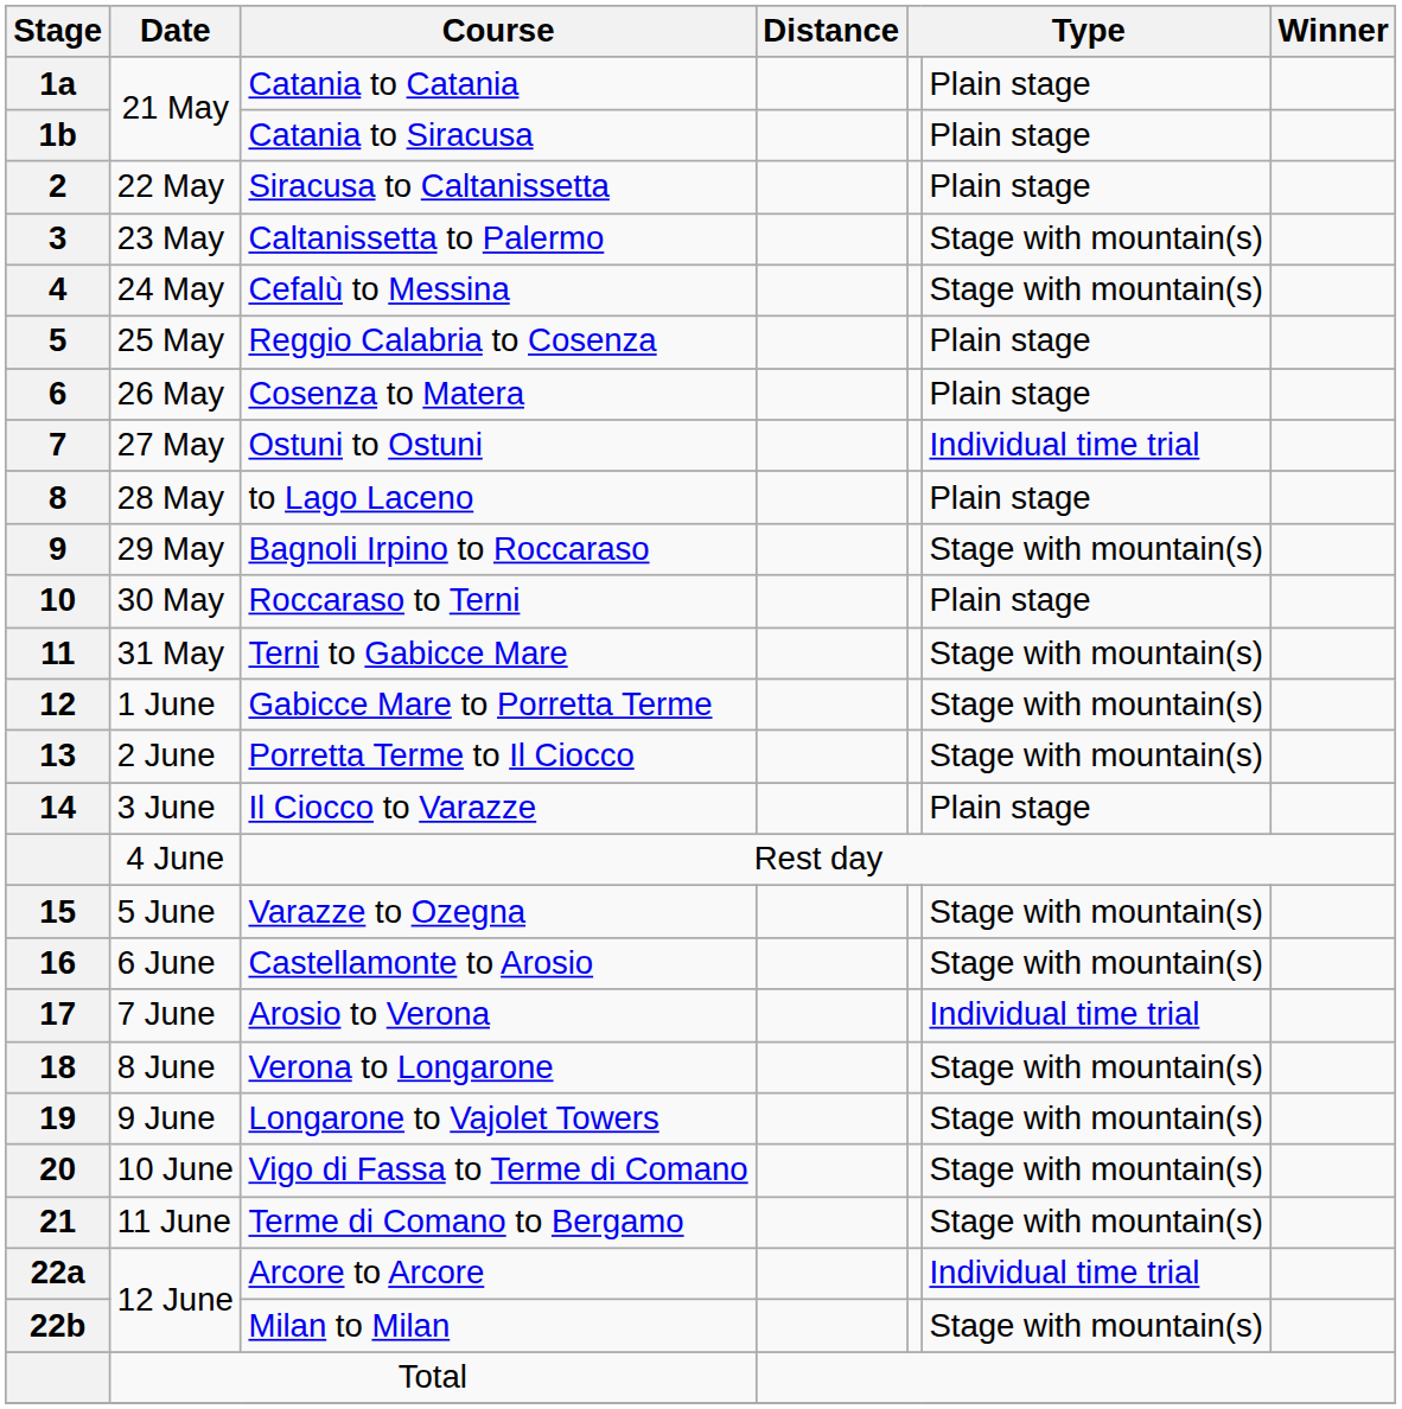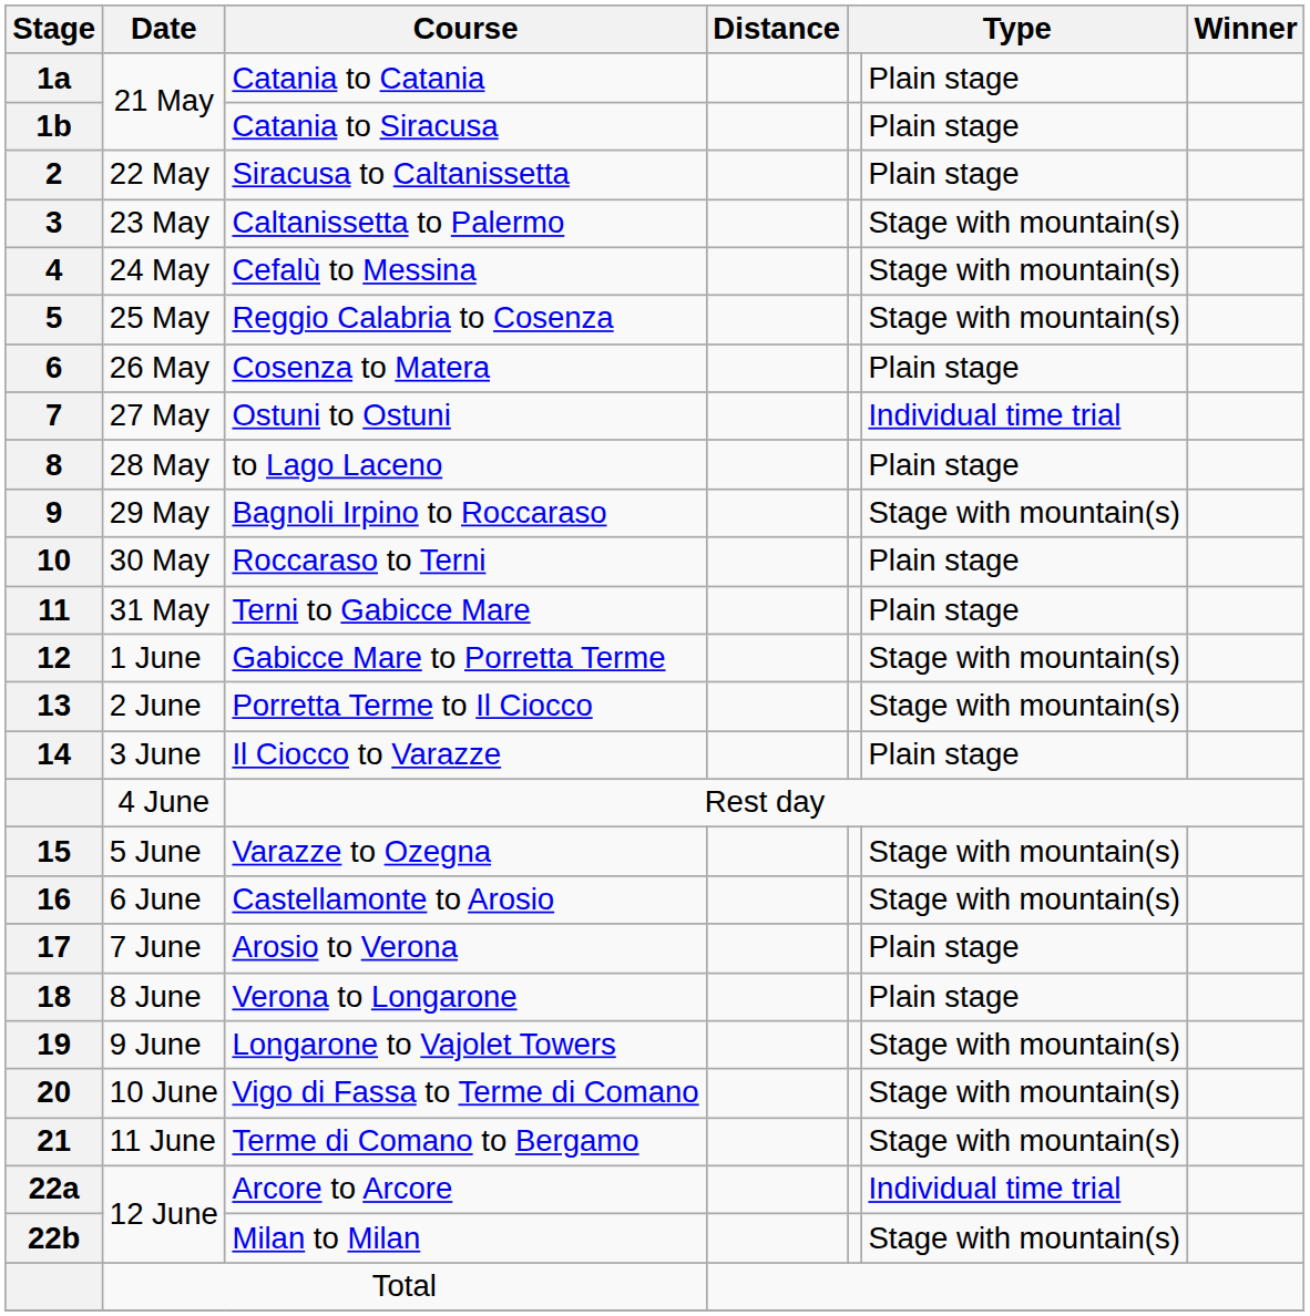 <table class="wikitable">
 <tr style="background:#efefef;">
 <th>Stage</th>
 <th>Date</th>
 <th>Course</th>
 <th>Distance</th>
 <th colspan="2">Type</th>
 <th>Winner</th>
 </tr>
 <tr>
 <th style="text-align:center">1a</th>
 <td style="text-align:center;" rowspan="2">21 May</td>
 <td><a href='#'>Catania</a> to <a href='#'>Catania</a></td>
 <td style="text-align:center;"></td>
 <td style="text-align:center;"></td>
 <td>Plain stage</td>
 <td></td>
 </tr>
 <tr>
 <th style="text-align:center">1b</th>
 <td><a href='#'>Catania</a> to <a href='#'>Siracusa</a></td>
 <td style="text-align:center;"></td>
 <td style="text-align:center;"></td>
 <td>Plain stage</td>
 <td></td>
 </tr>
 <tr>
 <th style="text-align:center">2</th>
 <td>22 May</td>
 <td><a href='#'>Siracusa</a> to <a href='#'>Caltanissetta</a></td>
 <td style="text-align:center;"></td>
 <td style="text-align:center;"></td>
 <td>Plain stage</td>
 <td></td>
 </tr>
 <tr>
 <th style="text-align:center">3</th>
 <td>23 May</td>
 <td><a href='#'>Caltanissetta</a> to <a href='#'>Palermo</a></td>
 <td style="text-align:center;"></td>
 <td style="text-align:center;"></td>
 <td>Stage with mountain(s)</td>
 <td></td>
 </tr>
 <tr>
 <th style="text-align:center">4</th>
 <td>24 May</td>
 <td><a href='#'>Cefalù</a> to <a href='#'>Messina</a></td>
 <td style="text-align:center;"></td>
 <td style="text-align:center;"></td>
 <td>Stage with mountain(s)</td>
 <td></td>
 </tr>
 <tr>
 <th style="text-align:center">5</th>
 <td>25 May</td>
 <td><a href='#'>Reggio Calabria</a> to <a href='#'>Cosenza</a></td>
 <td style="text-align:center;"></td>
 <td style="text-align:center;"></td>
-<td>Plain stage</td>
+<td>Stage with mountain(s)</td>
 <td></td>
 </tr>
 <tr>
 <th style="text-align:center">6</th>
 <td>26 May</td>
 <td><a href='#'>Cosenza</a> to <a href='#'>Matera</a></td>
 <td style="text-align:center;"></td>
 <td style="text-align:center;"></td>
 <td>Plain stage</td>
 <td></td>
 </tr>
 <tr>
 <th style="text-align:center">7</th>
 <td>27 May</td>
 <td><a href='#'>Ostuni</a> to <a href='#'>Ostuni</a></td>
 <td style="text-align:center;"></td>
 <td style="text-align:center;"></td>
 <td><a href='#'>Individual time trial</a></td>
 <td></td>
 </tr>
 <tr>
 <th style="text-align:center">8</th>
 <td>28 May</td>
 <td> to <a href='#'>Lago Laceno</a></td>
 <td style="text-align:center;"></td>
 <td style="text-align:center;"></td>
 <td>Plain stage</td>
 <td></td>
 </tr>
 <tr>
 <th style="text-align:center">9</th>
 <td>29 May</td>
 <td><a href='#'>Bagnoli Irpino</a> to <a href='#'>Roccaraso</a></td>
 <td style="text-align:center;"></td>
 <td style="text-align:center;"></td>
 <td>Stage with mountain(s)</td>
 <td></td>
 </tr>
 <tr>
 <th style="text-align:center">10</th>
 <td>30 May</td>
 <td><a href='#'>Roccaraso</a> to <a href='#'>Terni</a></td>
 <td style="text-align:center;"></td>
 <td style="text-align:center;"></td>
 <td>Plain stage</td>
 <td></td>
 </tr>
 <tr>
 <th style="text-align:center">11</th>
 <td>31 May</td>
 <td><a href='#'>Terni</a> to <a href='#'>Gabicce Mare</a></td>
 <td style="text-align:center;"></td>
 <td style="text-align:center;"></td>
-<td>Stage with mountain(s)</td>
+<td>Plain stage</td>
 <td></td>
 </tr>
 <tr>
 <th style="text-align:center">12</th>
 <td>1 June</td>
 <td><a href='#'>Gabicce Mare</a> to <a href='#'>Porretta Terme</a></td>
 <td style="text-align:center;"></td>
 <td style="text-align:center;"></td>
 <td>Stage with mountain(s)</td>
 <td></td>
 </tr>
 <tr>
 <th style="text-align:center">13</th>
 <td>2 June</td>
 <td><a href='#'>Porretta Terme</a> to <a href='#'>Il Ciocco</a></td>
 <td style="text-align:center;"></td>
 <td style="text-align:center;"></td>
 <td>Stage with mountain(s)</td>
 <td></td>
 </tr>
 <tr>
 <th style="text-align:center">14</th>
 <td>3 June</td>
 <td><a href='#'>Il Ciocco</a> to <a href='#'>Varazze</a></td>
 <td style="text-align:center;"></td>
 <td style="text-align:center;"></td>
 <td>Plain stage</td>
 <td></td>
 </tr>
 <tr>
 <th></th>
 <td align="center">4 June</td>
 <td colspan="6" align=center>Rest day</td>
 </tr>
 <tr>
 <th style="text-align:center">15</th>
 <td>5 June</td>
 <td><a href='#'>Varazze</a> to <a href='#'>Ozegna</a></td>
 <td style="text-align:center;"></td>
 <td style="text-align:center;"></td>
 <td>Stage with mountain(s)</td>
 <td></td>
 </tr>
 <tr>
 <th style="text-align:center">16</th>
 <td>6 June</td>
 <td><a href='#'>Castellamonte</a> to <a href='#'>Arosio</a></td>
 <td style="text-align:center;"></td>
 <td style="text-align:center;"></td>
 <td>Stage with mountain(s)</td>
 <td></td>
 </tr>
 <tr>
 <th style="text-align:center">17</th>
 <td>7 June</td>
 <td><a href='#'>Arosio</a> to <a href='#'>Verona</a></td>
 <td style="text-align:center;"></td>
 <td style="text-align:center;"></td>
-<td><a href='#'>Individual time trial</a></td>
+<td>Plain stage</td>
 <td></td>
 </tr>
 <tr>
 <th style="text-align:center">18</th>
 <td>8 June</td>
 <td><a href='#'>Verona</a> to <a href='#'>Longarone</a></td>
 <td style="text-align:center;"></td>
 <td style="text-align:center;"></td>
-<td>Stage with mountain(s)</td>
+<td>Plain stage</td>
 <td></td>
 </tr>
 <tr>
 <th style="text-align:center">19</th>
 <td>9 June</td>
 <td><a href='#'>Longarone</a> to <a href='#'>Vajolet Towers</a></td>
 <td style="text-align:center;"></td>
 <td style="text-align:center;"></td>
 <td>Stage with mountain(s)</td>
 <td></td>
 </tr>
 <tr>
 <th style="text-align:center">20</th>
 <td>10 June</td>
 <td><a href='#'>Vigo di Fassa</a> to <a href='#'>Terme di Comano</a></td>
 <td style="text-align:center;"></td>
 <td style="text-align:center;"></td>
 <td>Stage with mountain(s)</td>
 <td></td>
 </tr>
 <tr>
 <th style="text-align:center">21</th>
 <td>11 June</td>
 <td><a href='#'>Terme di Comano</a> to <a href='#'>Bergamo</a></td>
 <td style="text-align:center;"></td>
 <td style="text-align:center;"></td>
 <td>Stage with mountain(s)</td>
 <td></td>
 </tr>
 <tr>
 <th style="text-align:center">22a</th>
 <td style="text-align:center;" rowspan="2">12 June</td>
 <td><a href='#'>Arcore</a> to <a href='#'>Arcore</a></td>
 <td style="text-align:center;"></td>
 <td style="text-align:center;"></td>
 <td><a href='#'>Individual time trial</a></td>
 <td></td>
 </tr>
 <tr>
 <th style="text-align:center">22b</th>
 <td><a href='#'>Milan</a> to <a href='#'>Milan</a></td>
 <td style="text-align:center;"></td>
 <td style="text-align:center;"></td>
 <td>Stage with mountain(s)</td>
 <td></td>
 </tr>
 <tr>
 <th></th>
 <td colspan="2" align=center>Total</td>
 <td colspan="5" align="center"></td>
 </tr>
 <tr>
 </tr>
 </table>
